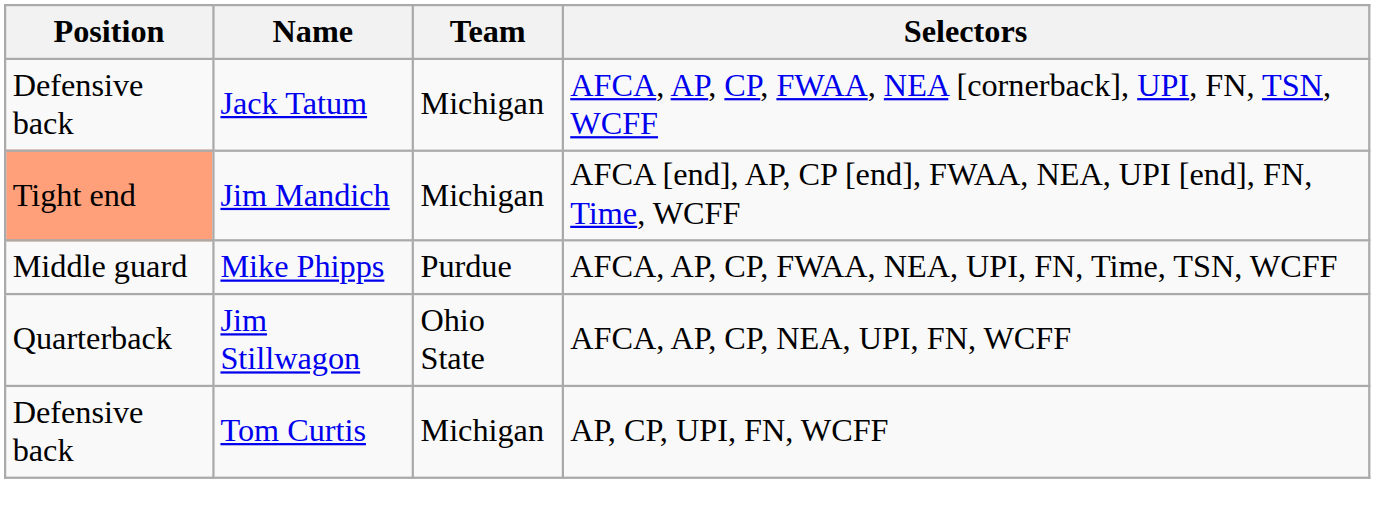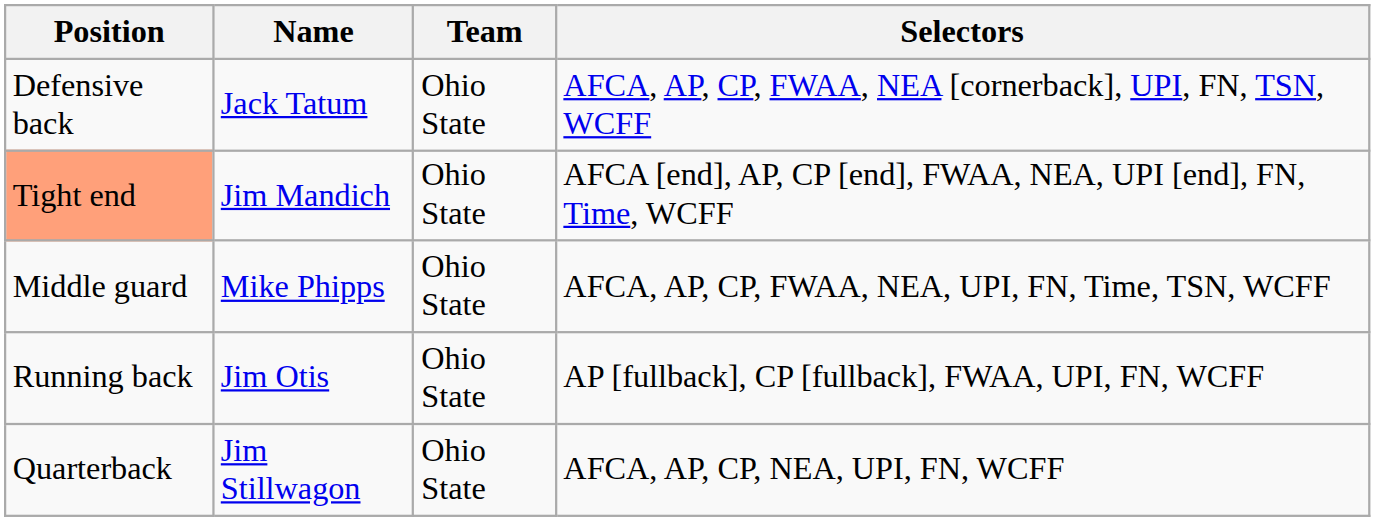 <table class="wikitable" style="font-size: 90%">
 <tr>
 <th>Position</th>
 <th>Name</th>
 <th>Team</th>
 <th>Selectors</th>
 </tr>
 <tr>
 <td>Defensive back</td>
 <td><a href='#'>Jack Tatum</a></td>
-<td>Michigan</td>
+<td>Ohio State</td>
 <td><a href='#'>AFCA</a>, <a href='#'>AP</a>, <a href='#'>CP</a>, <a href='#'>FWAA</a>, <a href='#'>NEA</a> [cornerback], <a href='#'>UPI</a>, FN, <a href='#'>TSN</a>, <a href='#'>WCFF</a></td>
 </tr>
 <tr>
 <td style="background: lightsalmon;">Tight end</td>
 <td><a href='#'>Jim Mandich</a></td>
-<td>Michigan</td>
+<td>Ohio State</td>
 <td>AFCA [end], AP, CP [end], FWAA, NEA, UPI [end], FN, <a href='#'>Time</a>, WCFF</td>
 </tr>
 <tr>
 <td>Middle guard</td>
 <td><a href='#'>Mike Phipps</a></td>
-<td>Purdue</td>
+<td>Ohio State</td>
 <td>AFCA, AP, CP, FWAA, NEA, UPI, FN, Time, TSN, WCFF</td>
+</tr>
+<tr>
+<td>Running back</td>
+<td><a href='#'>Jim Otis</a></td>
+<td>Ohio State</td>
+<td>AP [fullback], CP [fullback], FWAA, UPI, FN, WCFF</td>
 </tr>
 <tr>
 <td>Quarterback</td>
 <td><a href='#'>Jim Stillwagon</a></td>
 <td>Ohio State</td>
 <td>AFCA, AP, CP, NEA, UPI, FN, WCFF</td>
 </tr>
-<tr>
-<td>Defensive back</td>
-<td><a href='#'>Tom Curtis</a></td>
-<td>Michigan</td>
-<td>AP, CP, UPI, FN, WCFF</td>
-</tr>
 </table>
